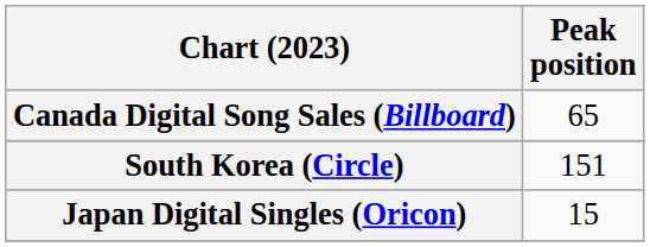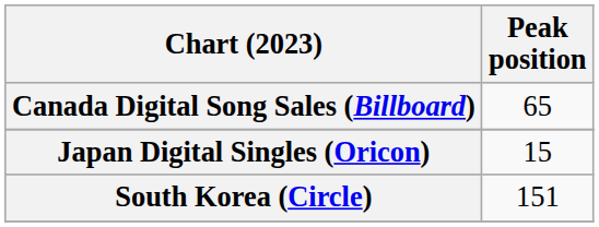 <table class="wikitable sortable plainrowheaders" style="text-align:center">
 <tr>
 <th scope="col">Chart (2023)</th>
 <th scope="col">Peak<br>position</th>
 </tr>
 <tr>
 <th scope="row">Canada Digital Song Sales (<em><a href='#'>Billboard</a></em>)</th>
 <td>65</td>
 </tr>
 <tr>
 </tr>
 <tr>
+<th scope="row">Japan Digital Singles (<a href='#'>Oricon</a>)</th>
+<td>15</td>
+</tr>
+<tr>
 <th scope="row">South Korea (<a href='#'>Circle</a>)</th>
 <td>151</td>
 </tr>
 <tr>
-<th scope="row">Japan Digital Singles (<a href='#'>Oricon</a>)</th>
-<td>15</td>
-</tr>
-<tr>
 </tr>
 </table>
